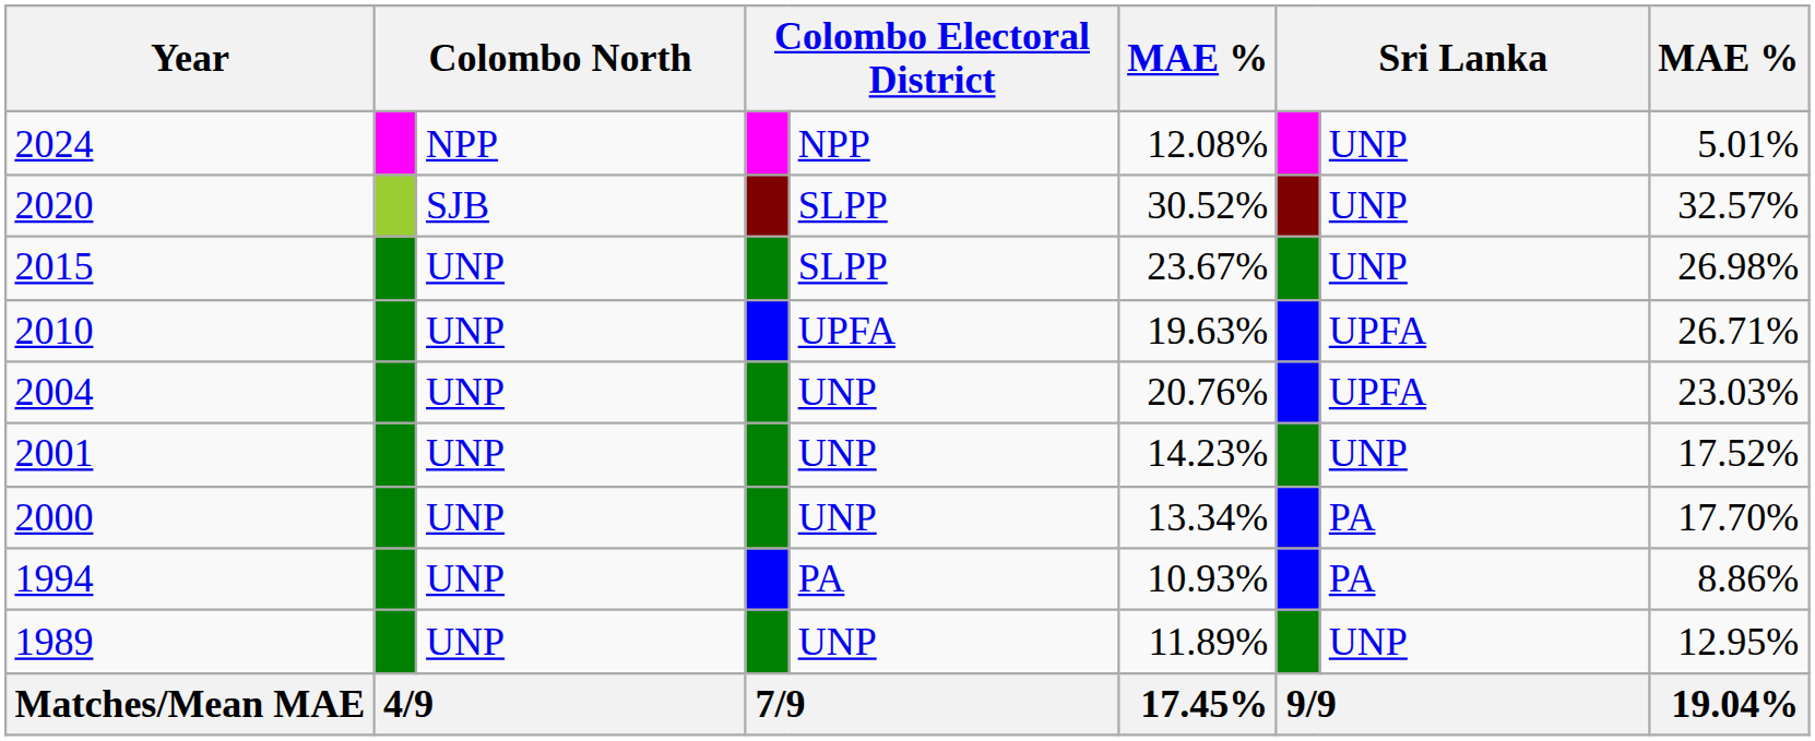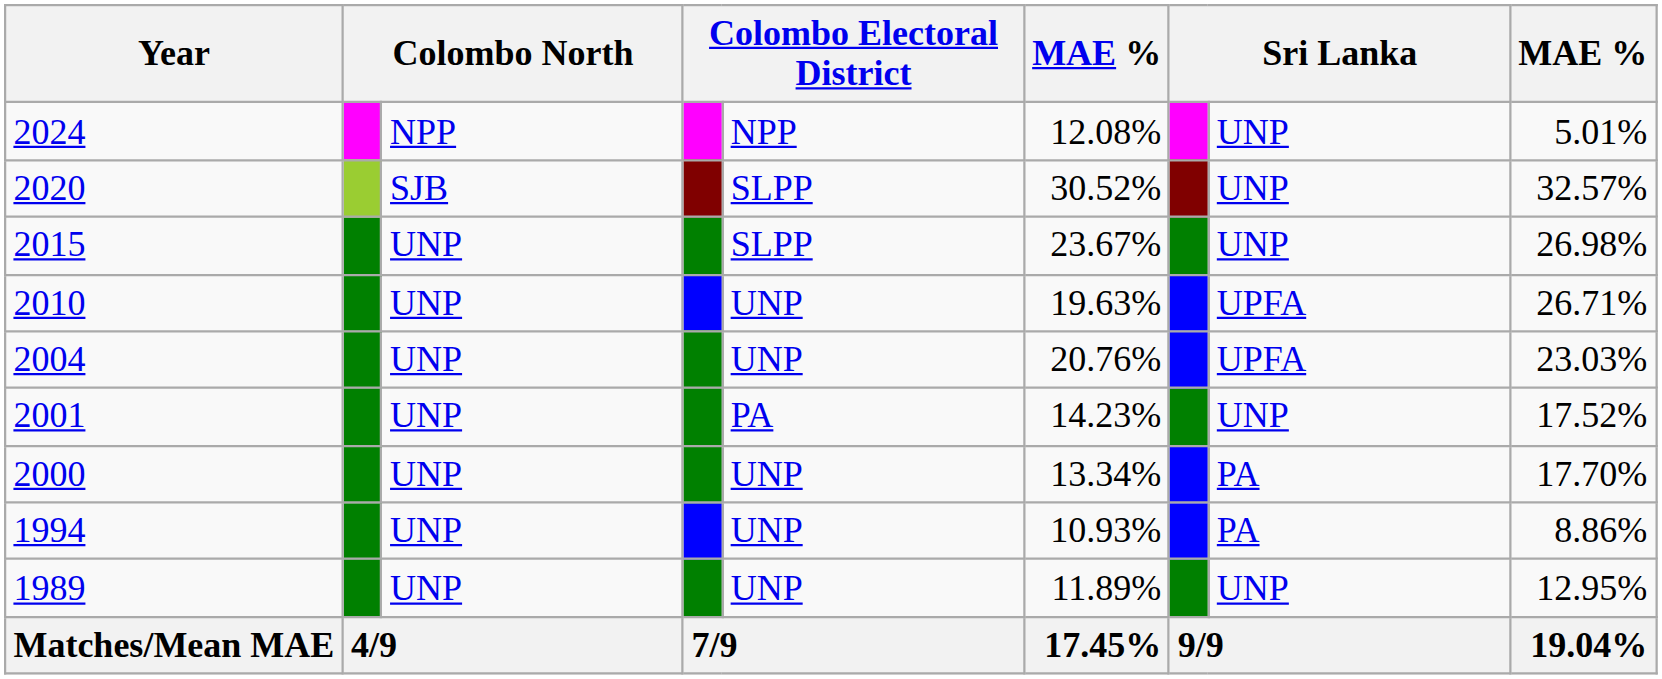 <table class="wikitable">
 <tr>
 <th>Year</th>
 <th colspan="2" width="144px">Colombo North</th>
 <th colspan="2" width="144px"><a href='#'>Colombo Electoral District</a></th>
 <th><a href='#'>MAE</a> %</th>
 <th colspan="2" width="144px">Sri Lanka</th>
 <th>MAE %</th>
 </tr>
 <tr>
 <td><a href='#'>2024</a></td>
 <td style="background-color:magenta;" width="10px"></td>
 <td style="text-align:left;"><a href='#'>NPP</a></td>
 <td style="background-color:magenta;" width="10px"></td>
 <td style="text-align:left;"><a href='#'>NPP</a></td>
 <td style="text-align:right;">12.08%</td>
 <td style="background-color:magenta;" width="10px"></td>
 <td style="text-align:left;"><a href='#'>UNP</a></td>
 <td style="text-align:right;">5.01%</td>
 </tr>
 <tr>
 <td><a href='#'>2020</a></td>
 <td style="background-color:yellowgreen;" width="10px"></td>
 <td style="text-align:left;"><a href='#'>SJB</a></td>
 <td style="background-color:maroon;" width="10px"></td>
 <td style="text-align:left;"><a href='#'>SLPP</a></td>
 <td style="text-align:right;">30.52%</td>
 <td style="background-color:maroon;" width="10px"></td>
 <td style="text-align:left;"><a href='#'>UNP</a></td>
 <td style="text-align:right;">32.57%</td>
 </tr>
 <tr>
 <td><a href='#'>2015</a></td>
 <td style="background-color:green;" width="10px"></td>
 <td style="text-align:left;"><a href='#'>UNP</a></td>
 <td style="background-color:green;" width="10px"></td>
 <td style="text-align:left;"><a href='#'>SLPP</a></td>
 <td style="text-align:right;">23.67%</td>
 <td style="background-color:green;" width="10px"></td>
 <td style="text-align:left;"><a href='#'>UNP</a></td>
 <td style="text-align:right;">26.98%</td>
 </tr>
 <tr>
 <td><a href='#'>2010</a></td>
 <td style="background-color:green;" width="10px"></td>
 <td style="text-align:left;"><a href='#'>UNP</a></td>
 <td style="background-color:blue;" width="10px"></td>
-<td style="text-align:left;"><a href='#'>UPFA</a></td>
+<td style="text-align:left;"><a href='#'>UNP</a></td>
 <td style="text-align:right;">19.63%</td>
 <td style="background-color:blue;" width="10px"></td>
 <td style="text-align:left;"><a href='#'>UPFA</a></td>
 <td style="text-align:right;">26.71%</td>
 </tr>
 <tr>
 <td><a href='#'>2004</a></td>
 <td style="background-color:green;" width="10px"></td>
 <td style="text-align:left;"><a href='#'>UNP</a></td>
 <td style="background-color:green;" width="10px"></td>
 <td style="text-align:left;"><a href='#'>UNP</a></td>
 <td style="text-align:right;">20.76%</td>
 <td style="background-color:blue;" width="10px"></td>
 <td style="text-align:left;"><a href='#'>UPFA</a></td>
 <td style="text-align:right;">23.03%</td>
 </tr>
 <tr>
 <td><a href='#'>2001</a></td>
 <td style="background-color:green;" width="10px"></td>
 <td style="text-align:left;"><a href='#'>UNP</a></td>
 <td style="background-color:green;" width="10px"></td>
-<td style="text-align:left;"><a href='#'>UNP</a></td>
+<td style="text-align:left;"><a href='#'>PA</a></td>
 <td style="text-align:right;">14.23%</td>
 <td style="background-color:green;" width="10px"></td>
 <td style="text-align:left;"><a href='#'>UNP</a></td>
 <td style="text-align:right;">17.52%</td>
 </tr>
 <tr>
 <td><a href='#'>2000</a></td>
 <td style="background-color:green;" width="10px"></td>
 <td style="text-align:left;"><a href='#'>UNP</a></td>
 <td style="background-color:green;" width="10px"></td>
 <td style="text-align:left;"><a href='#'>UNP</a></td>
 <td style="text-align:right;">13.34%</td>
 <td style="background-color:blue;" width="10px"></td>
 <td style="text-align:left;"><a href='#'>PA</a></td>
 <td style="text-align:right;">17.70%</td>
 </tr>
 <tr>
 <td><a href='#'>1994</a></td>
 <td style="background-color:green;" width="10px"></td>
 <td style="text-align:left;"><a href='#'>UNP</a></td>
 <td style="background-color:blue;" width="10px"></td>
-<td style="text-align:left;"><a href='#'>PA</a></td>
+<td style="text-align:left;"><a href='#'>UNP</a></td>
 <td style="text-align:right;">10.93%</td>
 <td style="background-color:blue;" width="10px"></td>
 <td style="text-align:left;"><a href='#'>PA</a></td>
 <td style="text-align:right;">8.86%</td>
 </tr>
 <tr>
 <td><a href='#'>1989</a></td>
 <td style="background-color:green;" width="10px"></td>
 <td style="text-align:left;"><a href='#'>UNP</a></td>
 <td style="background-color:green;" width="10px"></td>
 <td style="text-align:left;"><a href='#'>UNP</a></td>
 <td style="text-align:right;">11.89%</td>
 <td style="background-color:green;" width="10px"></td>
 <td style="text-align:left;"><a href='#'>UNP</a></td>
 <td style="text-align:right;">12.95%</td>
 </tr>
 <tr>
 <th>Matches/Mean MAE</th>
 <th style="text-align:left;"colspan="2" width="144px">4/9</th>
 <th style="text-align:left;"colspan="2" width="144px">7/9</th>
 <th style="text-align:right;">17.45%</th>
 <th style="text-align:left;"colspan="2" width="144px">9/9</th>
 <th style="text-align:right;">19.04%</th>
 </tr>
 </table>
